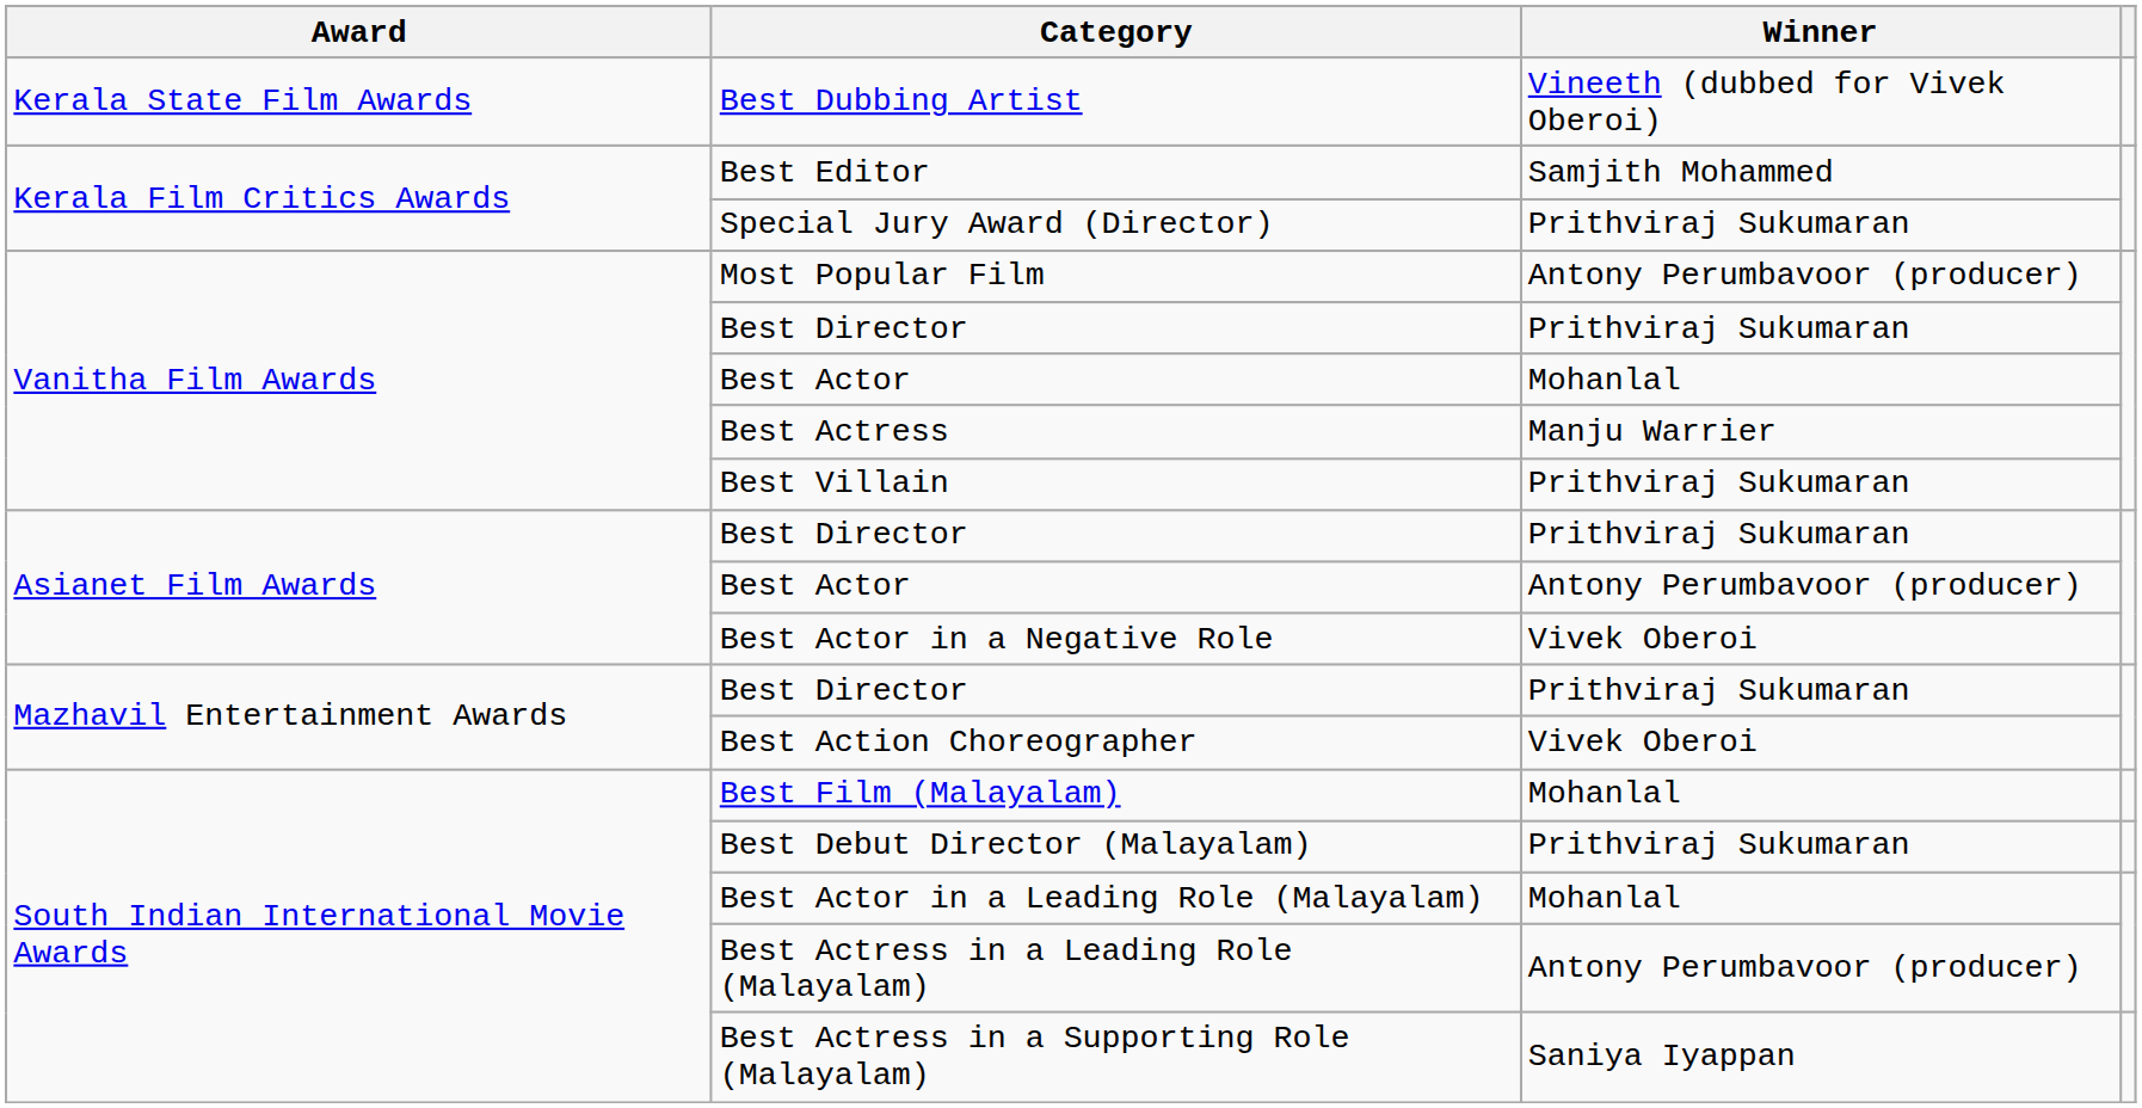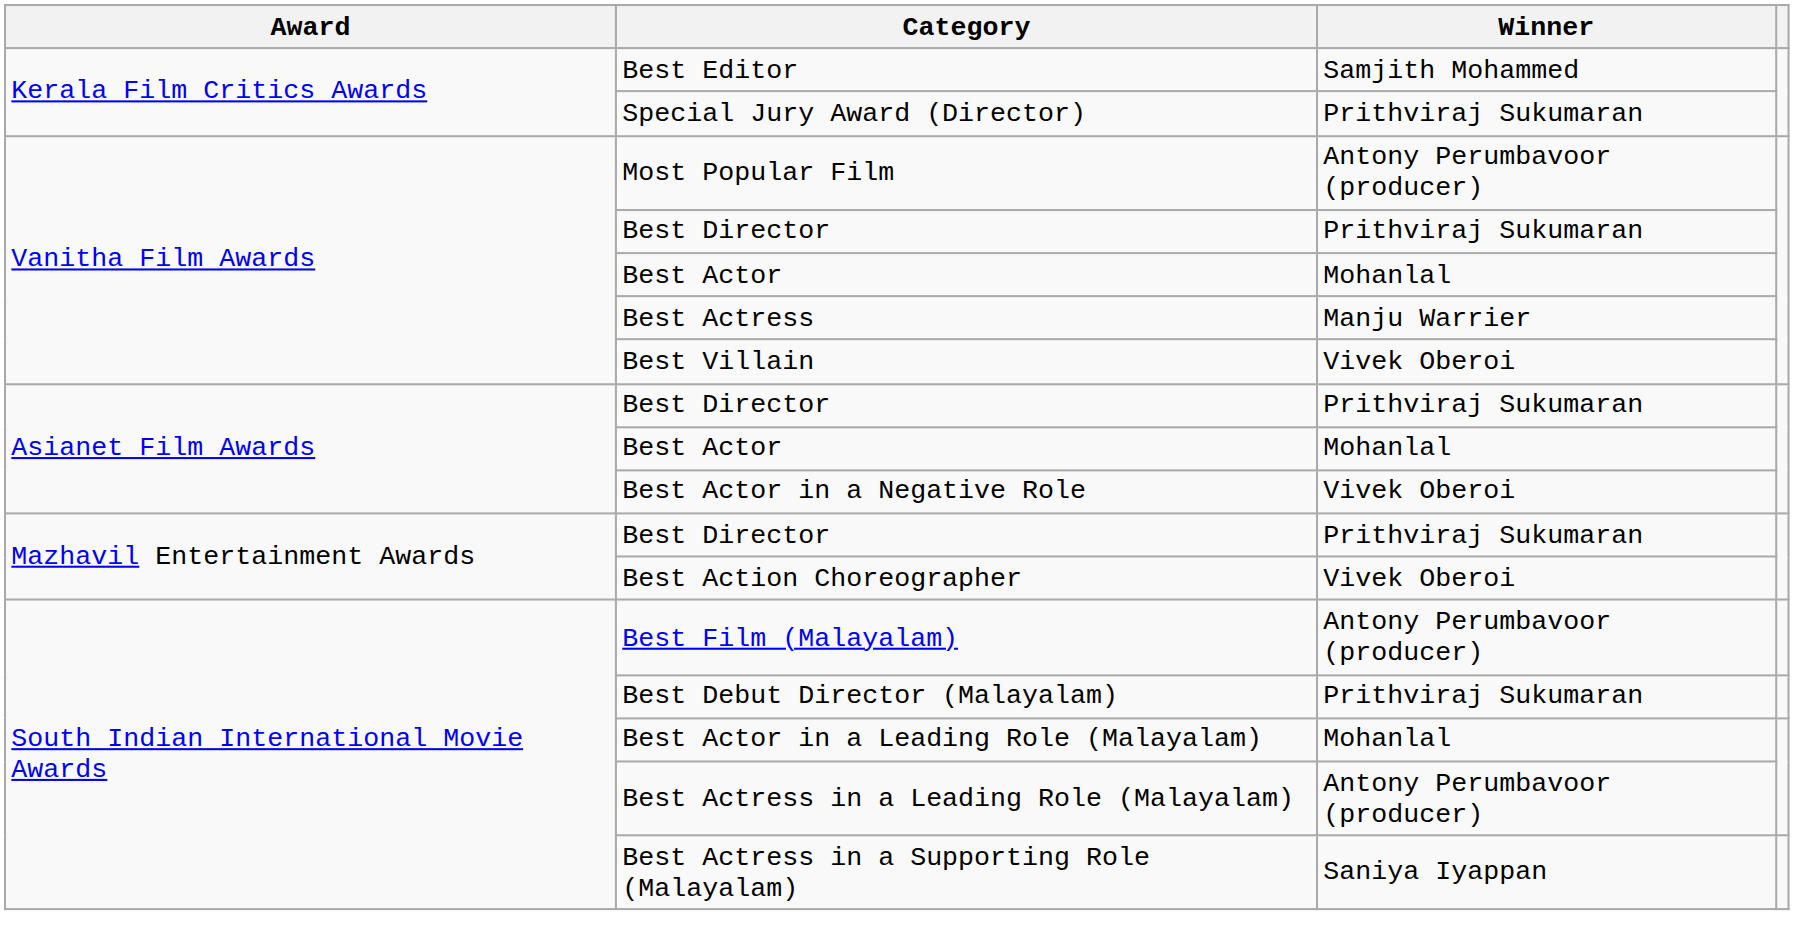 <table class="wikitable plainrowheaders sortable">
 <tr>
 <th scope="col">Award</th>
 <th scope="col">Category</th>
 <th scope="col">Winner</th>
 <th scope="col" class="unsortable"></th>
-</tr>
-<tr>
-<td rowspan="1"><a href='#'>Kerala State Film Awards</a></td>
-<td><a href='#'>Best Dubbing Artist</a></td>
-<td><a href='#'>Vineeth</a> (dubbed for Vivek Oberoi)</td>
-<td></td>
 </tr>
 <tr>
 <td rowspan="2"><a href='#'>Kerala Film Critics Awards</a></td>
 <td>Best Editor</td>
 <td>Samjith Mohammed</td>
 <td rowspan="2"></td>
 </tr>
 <tr>
 <td>Special Jury Award (Director)</td>
 <td>Prithviraj Sukumaran</td>
 </tr>
 <tr>
 <td rowspan="5"><a href='#'>Vanitha Film Awards</a></td>
 <td>Most Popular Film</td>
 <td>Antony Perumbavoor (producer)</td>
 <td rowspan="5"></td>
 </tr>
 <tr>
 <td>Best Director</td>
 <td>Prithviraj Sukumaran</td>
 </tr>
 <tr>
 <td>Best Actor</td>
 <td>Mohanlal</td>
 </tr>
 <tr>
 <td>Best Actress</td>
 <td>Manju Warrier</td>
 </tr>
 <tr>
 <td>Best Villain</td>
-<td>Prithviraj Sukumaran</td>
+<td>Vivek Oberoi</td>
 </tr>
 <tr>
 <td rowspan="3"><a href='#'>Asianet Film Awards</a></td>
 <td>Best Director</td>
 <td>Prithviraj Sukumaran</td>
 <td rowspan="3"></td>
 </tr>
 <tr>
 <td>Best Actor</td>
-<td>Antony Perumbavoor (producer)</td>
+<td>Mohanlal</td>
 </tr>
 <tr>
 <td>Best Actor in a Negative Role</td>
 <td>Vivek Oberoi</td>
 </tr>
 <tr>
 <td rowspan="2"><a href='#'>Mazhavil</a> Entertainment Awards</td>
 <td>Best Director</td>
 <td>Prithviraj Sukumaran</td>
 <td rowspan="2"></td>
 </tr>
 <tr>
 <td>Best Action Choreographer</td>
 <td>Vivek Oberoi</td>
 </tr>
 <tr>
 <td rowspan="5"><a href='#'>South Indian International Movie Awards</a></td>
 <td><a href='#'>Best Film (Malayalam)</a></td>
-<td>Mohanlal</td>
+<td>Antony Perumbavoor (producer)</td>
 <td></td>
 </tr>
 <tr>
 <td>Best Debut Director (Malayalam)</td>
 <td>Prithviraj Sukumaran</td>
 <td></td>
 </tr>
 <tr>
 <td>Best Actor in a Leading Role (Malayalam)</td>
 <td>Mohanlal</td>
 <td rowspan="2"></td>
 </tr>
 <tr>
 <td>Best Actress in a Leading Role (Malayalam)</td>
 <td>Antony Perumbavoor (producer)</td>
 </tr>
 <tr>
 <td>Best Actress in a Supporting Role (Malayalam)</td>
 <td>Saniya Iyappan</td>
 <td></td>
 </tr>
 </table>
